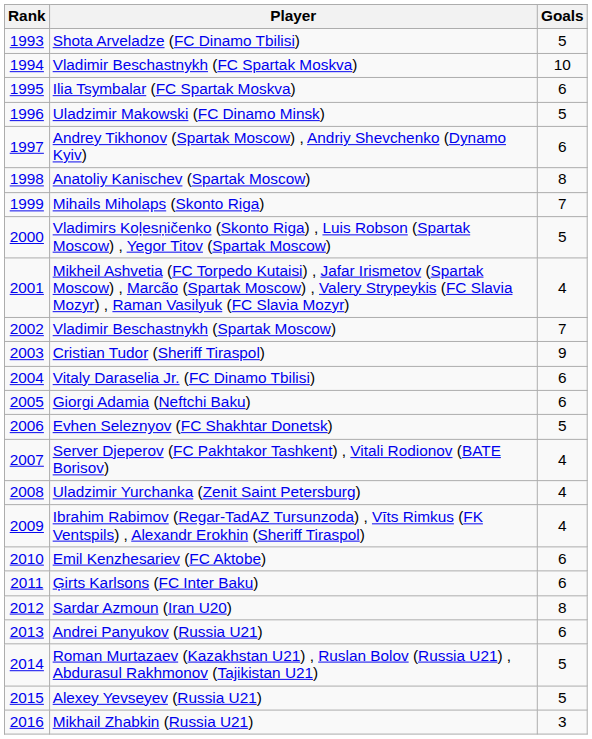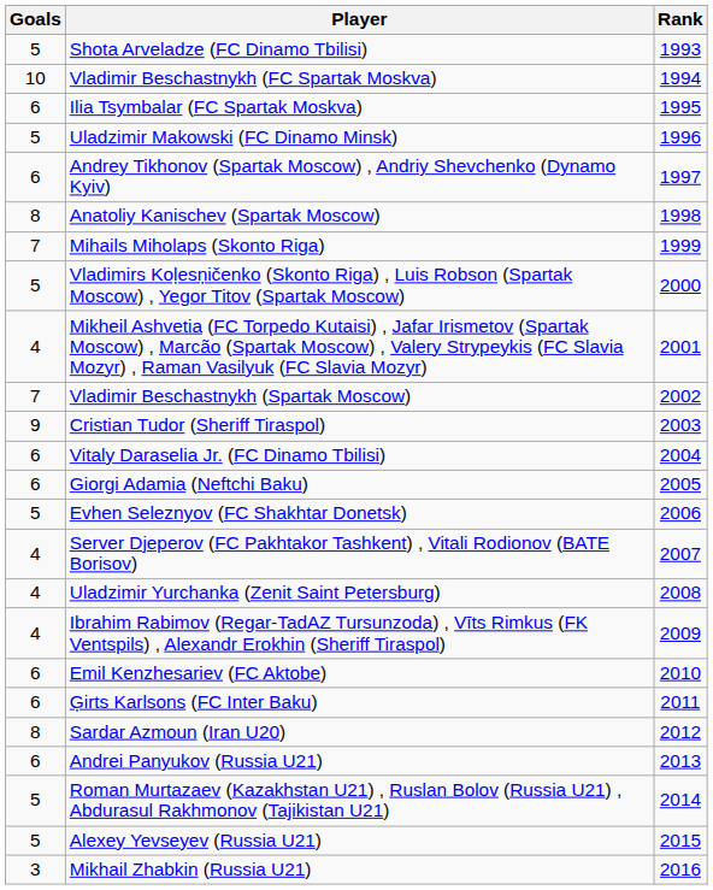 <table class="wikitable" style="text-align: center;">
 <tr>
+<th>Goals</th>
+<th>Player</th>
 <th>Rank</th>
-<th>Player</th>
-<th>Goals</th>
 </tr>
 <tr>
+<td>5</td>
+<td style="text-align:left;"><a href='#'>Shota Arveladze</a> (<a href='#'>FC Dinamo Tbilisi</a>) </td>
 <td><a href='#'>1993</a></td>
-<td style="text-align:left;"><a href='#'>Shota Arveladze</a> (<a href='#'>FC Dinamo Tbilisi</a>) </td>
-<td>5</td>
 </tr>
 <tr>
+<td>10</td>
+<td style="text-align:left;"><a href='#'>Vladimir Beschastnykh</a> (<a href='#'>FC Spartak Moskva</a>) </td>
 <td><a href='#'>1994</a></td>
-<td style="text-align:left;"><a href='#'>Vladimir Beschastnykh</a> (<a href='#'>FC Spartak Moskva</a>) </td>
-<td>10</td>
 </tr>
 <tr>
+<td>6</td>
+<td style="text-align:left;"><a href='#'>Ilia Tsymbalar</a> (<a href='#'>FC Spartak Moskva</a>) </td>
 <td><a href='#'>1995</a></td>
-<td style="text-align:left;"><a href='#'>Ilia Tsymbalar</a> (<a href='#'>FC Spartak Moskva</a>) </td>
-<td>6</td>
 </tr>
 <tr>
+<td>5</td>
+<td style="text-align:left;"><a href='#'>Uladzimir Makowski</a> (<a href='#'>FC Dinamo Minsk</a>) </td>
 <td><a href='#'>1996</a></td>
-<td style="text-align:left;"><a href='#'>Uladzimir Makowski</a> (<a href='#'>FC Dinamo Minsk</a>) </td>
-<td>5</td>
 </tr>
 <tr>
+<td>6</td>
+<td style="text-align:left;"><a href='#'>Andrey Tikhonov</a> (<a href='#'>Spartak Moscow</a>) , <a href='#'>Andriy Shevchenko</a> (<a href='#'>Dynamo Kyiv</a>) </td>
 <td><a href='#'>1997</a></td>
-<td style="text-align:left;"><a href='#'>Andrey Tikhonov</a> (<a href='#'>Spartak Moscow</a>) , <a href='#'>Andriy Shevchenko</a> (<a href='#'>Dynamo Kyiv</a>) </td>
-<td>6</td>
 </tr>
 <tr>
+<td>8</td>
+<td style="text-align:left;"><a href='#'>Anatoliy Kanischev</a> (<a href='#'>Spartak Moscow</a>) </td>
 <td><a href='#'>1998</a></td>
-<td style="text-align:left;"><a href='#'>Anatoliy Kanischev</a> (<a href='#'>Spartak Moscow</a>) </td>
-<td>8</td>
 </tr>
 <tr>
+<td>7</td>
+<td style="text-align:left;"><a href='#'>Mihails Miholaps</a> (<a href='#'>Skonto Riga</a>) </td>
 <td><a href='#'>1999</a></td>
-<td style="text-align:left;"><a href='#'>Mihails Miholaps</a> (<a href='#'>Skonto Riga</a>) </td>
-<td>7</td>
 </tr>
 <tr>
+<td>5</td>
+<td style="text-align:left;"><a href='#'>Vladimirs Koļesņičenko</a> (<a href='#'>Skonto Riga</a>) , <a href='#'>Luis Robson</a> (<a href='#'>Spartak Moscow</a>) , <a href='#'>Yegor Titov</a> (<a href='#'>Spartak Moscow</a>) </td>
 <td><a href='#'>2000</a></td>
-<td style="text-align:left;"><a href='#'>Vladimirs Koļesņičenko</a> (<a href='#'>Skonto Riga</a>) , <a href='#'>Luis Robson</a> (<a href='#'>Spartak Moscow</a>) , <a href='#'>Yegor Titov</a> (<a href='#'>Spartak Moscow</a>) </td>
-<td>5</td>
 </tr>
 <tr>
+<td>4</td>
+<td style="text-align:left;"><a href='#'>Mikheil Ashvetia</a> (<a href='#'>FC Torpedo Kutaisi</a>) , <a href='#'>Jafar Irismetov</a> (<a href='#'>Spartak Moscow</a>) , <a href='#'>Marcão</a> (<a href='#'>Spartak Moscow</a>) , <a href='#'>Valery Strypeykis</a> (<a href='#'>FC Slavia Mozyr</a>) , <a href='#'>Raman Vasilyuk</a> (<a href='#'>FC Slavia Mozyr</a>) </td>
 <td><a href='#'>2001</a></td>
-<td style="text-align:left;"><a href='#'>Mikheil Ashvetia</a> (<a href='#'>FC Torpedo Kutaisi</a>) , <a href='#'>Jafar Irismetov</a> (<a href='#'>Spartak Moscow</a>) , <a href='#'>Marcão</a> (<a href='#'>Spartak Moscow</a>) , <a href='#'>Valery Strypeykis</a> (<a href='#'>FC Slavia Mozyr</a>) , <a href='#'>Raman Vasilyuk</a> (<a href='#'>FC Slavia Mozyr</a>) </td>
-<td>4</td>
 </tr>
 <tr>
+<td>7</td>
+<td style="text-align:left;"><a href='#'>Vladimir Beschastnykh</a> (<a href='#'>Spartak Moscow</a>) </td>
 <td><a href='#'>2002</a></td>
-<td style="text-align:left;"><a href='#'>Vladimir Beschastnykh</a> (<a href='#'>Spartak Moscow</a>) </td>
-<td>7</td>
 </tr>
 <tr>
+<td>9</td>
+<td style="text-align:left;"><a href='#'>Cristian Tudor</a> (<a href='#'>Sheriff Tiraspol</a>) </td>
 <td><a href='#'>2003</a></td>
-<td style="text-align:left;"><a href='#'>Cristian Tudor</a> (<a href='#'>Sheriff Tiraspol</a>) </td>
-<td>9</td>
 </tr>
 <tr>
+<td>6</td>
+<td style="text-align:left;"><a href='#'>Vitaly Daraselia Jr.</a> (<a href='#'>FC Dinamo Tbilisi</a>) </td>
 <td><a href='#'>2004</a></td>
-<td style="text-align:left;"><a href='#'>Vitaly Daraselia Jr.</a> (<a href='#'>FC Dinamo Tbilisi</a>) </td>
-<td>6</td>
 </tr>
 <tr>
+<td>6</td>
+<td style="text-align:left;"><a href='#'>Giorgi Adamia</a> (<a href='#'>Neftchi Baku</a>) </td>
 <td><a href='#'>2005</a></td>
-<td style="text-align:left;"><a href='#'>Giorgi Adamia</a> (<a href='#'>Neftchi Baku</a>) </td>
-<td>6</td>
 </tr>
 <tr>
+<td>5</td>
+<td style="text-align:left;"><a href='#'>Evhen Seleznyov</a> (<a href='#'>FC Shakhtar Donetsk</a>) </td>
 <td><a href='#'>2006</a></td>
-<td style="text-align:left;"><a href='#'>Evhen Seleznyov</a> (<a href='#'>FC Shakhtar Donetsk</a>) </td>
-<td>5</td>
 </tr>
 <tr>
+<td>4</td>
+<td style="text-align:left;"><a href='#'>Server Djeperov</a> (<a href='#'>FC Pakhtakor Tashkent</a>) , <a href='#'>Vitali Rodionov</a> (<a href='#'>BATE Borisov</a>) </td>
 <td><a href='#'>2007</a></td>
-<td style="text-align:left;"><a href='#'>Server Djeperov</a> (<a href='#'>FC Pakhtakor Tashkent</a>) , <a href='#'>Vitali Rodionov</a> (<a href='#'>BATE Borisov</a>) </td>
-<td>4</td>
 </tr>
 <tr>
+<td>4</td>
+<td style="text-align:left;"><a href='#'>Uladzimir Yurchanka</a> (<a href='#'>Zenit Saint Petersburg</a>) </td>
 <td><a href='#'>2008</a></td>
-<td style="text-align:left;"><a href='#'>Uladzimir Yurchanka</a> (<a href='#'>Zenit Saint Petersburg</a>) </td>
-<td>4</td>
 </tr>
 <tr>
+<td>4</td>
+<td style="text-align:left;"><a href='#'>Ibrahim Rabimov</a> (<a href='#'>Regar-TadAZ Tursunzoda</a>) , <a href='#'>Vīts Rimkus</a> (<a href='#'>FK Ventspils</a>) , <a href='#'>Alexandr Erokhin</a> (<a href='#'>Sheriff Tiraspol</a>) </td>
 <td><a href='#'>2009</a></td>
-<td style="text-align:left;"><a href='#'>Ibrahim Rabimov</a> (<a href='#'>Regar-TadAZ Tursunzoda</a>) , <a href='#'>Vīts Rimkus</a> (<a href='#'>FK Ventspils</a>) , <a href='#'>Alexandr Erokhin</a> (<a href='#'>Sheriff Tiraspol</a>) </td>
-<td>4</td>
 </tr>
 <tr>
+<td>6</td>
+<td style="text-align:left;"><a href='#'>Emil Kenzhesariev</a> (<a href='#'>FC Aktobe</a>) </td>
 <td><a href='#'>2010</a></td>
-<td style="text-align:left;"><a href='#'>Emil Kenzhesariev</a> (<a href='#'>FC Aktobe</a>) </td>
-<td>6</td>
 </tr>
 <tr>
+<td>6</td>
+<td style="text-align:left;"><a href='#'>Ģirts Karlsons</a> (<a href='#'>FC Inter Baku</a>) </td>
 <td><a href='#'>2011</a></td>
-<td style="text-align:left;"><a href='#'>Ģirts Karlsons</a> (<a href='#'>FC Inter Baku</a>) </td>
-<td>6</td>
 </tr>
 <tr>
+<td>8</td>
+<td style="text-align:left;"><a href='#'>Sardar Azmoun</a> (<a href='#'>Iran U20</a>) </td>
 <td><a href='#'>2012</a></td>
-<td style="text-align:left;"><a href='#'>Sardar Azmoun</a> (<a href='#'>Iran U20</a>) </td>
-<td>8</td>
 </tr>
 <tr>
+<td>6</td>
+<td style="text-align:left;"><a href='#'>Andrei Panyukov</a> (<a href='#'>Russia U21</a>) </td>
 <td><a href='#'>2013</a></td>
-<td style="text-align:left;"><a href='#'>Andrei Panyukov</a> (<a href='#'>Russia U21</a>) </td>
-<td>6</td>
 </tr>
 <tr>
+<td>5</td>
+<td style="text-align:left;"><a href='#'>Roman Murtazaev</a> (<a href='#'>Kazakhstan U21</a>) , <a href='#'>Ruslan Bolov</a> (<a href='#'>Russia U21</a>) , <a href='#'>Abdurasul Rakhmonov</a> (<a href='#'>Tajikistan U21</a>) </td>
 <td><a href='#'>2014</a></td>
-<td style="text-align:left;"><a href='#'>Roman Murtazaev</a> (<a href='#'>Kazakhstan U21</a>) , <a href='#'>Ruslan Bolov</a> (<a href='#'>Russia U21</a>) , <a href='#'>Abdurasul Rakhmonov</a> (<a href='#'>Tajikistan U21</a>) </td>
-<td>5</td>
 </tr>
 <tr>
+<td>5</td>
+<td style="text-align:left;"><a href='#'>Alexey Yevseyev</a> (<a href='#'>Russia U21</a>) </td>
 <td><a href='#'>2015</a></td>
-<td style="text-align:left;"><a href='#'>Alexey Yevseyev</a> (<a href='#'>Russia U21</a>) </td>
-<td>5</td>
 </tr>
 <tr>
+<td>3</td>
+<td style="text-align:left;"><a href='#'>Mikhail Zhabkin</a> (<a href='#'>Russia U21</a>) </td>
 <td><a href='#'>2016</a></td>
-<td style="text-align:left;"><a href='#'>Mikhail Zhabkin</a> (<a href='#'>Russia U21</a>) </td>
-<td>3</td>
 </tr>
 </table>
